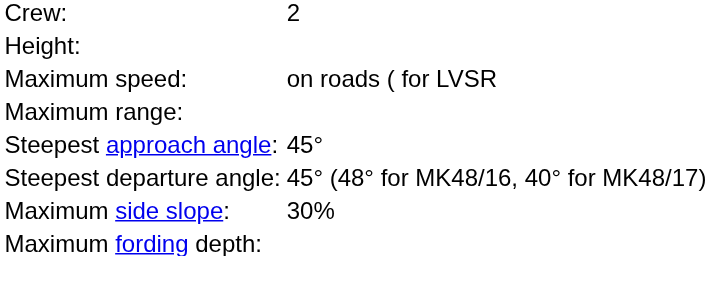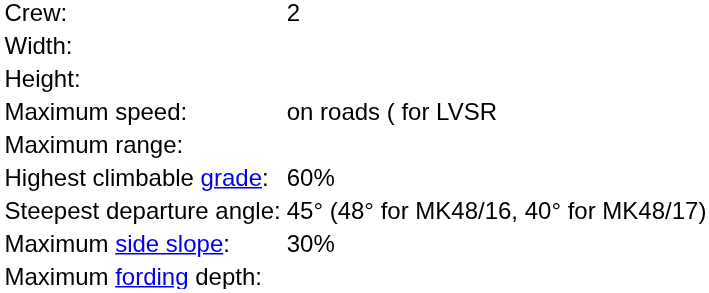 <table>
 <tr>
 <td>Crew:</td>
 <td>2</td>
+</tr>
+<tr>
+<td>Width:</td>
+<td></td>
 </tr>
 <tr>
 <td>Height:</td>
 <td></td>
 </tr>
 <tr>
 <td>Maximum speed:</td>
 <td> on roads ( for LVSR</td>
 </tr>
 <tr>
 <td>Maximum range:</td>
 <td></td>
 </tr>
 <tr>
-<td>Steepest <a href='#'>approach angle</a>:</td>
-<td>45°</td>
+<td>Highest climbable <a href='#'>grade</a>:</td>
+<td>60%</td>
 </tr>
 <tr>
 <td>Steepest departure angle:</td>
 <td>45° (48° for MK48/16, 40° for MK48/17)</td>
 </tr>
 <tr>
 <td>Maximum <a href='#'>side slope</a>:</td>
 <td>30%</td>
 </tr>
 <tr>
 <td>Maximum <a href='#'>fording</a> depth:</td>
 <td></td>
 </tr>
 </table>
